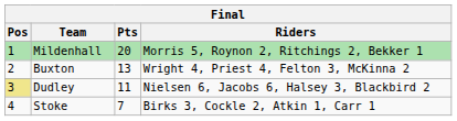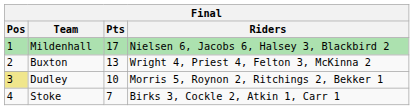 <table class="wikitable">
 <tr>
 <th colspan="4">Final</th>
 </tr>
 <tr>
 <th width=20>Pos</th>
 <th width=90>Team</th>
 <th width=20>Pts</th>
 <th width=350>Riders</th>
 </tr>
 <tr style="background:#ACE1AF;">
 <td>1</td>
 <td align=left>Mildenhall</td>
-<td>20</td>
-<td>Morris 5, Roynon 2, Ritchings 2, Bekker 1</td>
+<td>17</td>
+<td>Nielsen 6, Jacobs 6, Halsey 3, Blackbird 2</td>
 </tr>
 <tr>
 <td>2</td>
 <td align=left>Buxton</td>
 <td>13</td>
 <td>Wright 4, Priest 4, Felton 3, McKinna 2</td>
 </tr>
 <tr>
 <td style="background: khaki;">3</td>
 <td align=left>Dudley</td>
-<td>11</td>
-<td>Nielsen 6, Jacobs 6, Halsey 3, Blackbird 2</td>
+<td>10</td>
+<td>Morris 5, Roynon 2, Ritchings 2, Bekker 1</td>
 </tr>
 <tr>
 <td>4</td>
 <td align=left>Stoke</td>
 <td>7</td>
 <td>Birks 3, Cockle 2, Atkin 1, Carr 1</td>
 </tr>
 </table>
